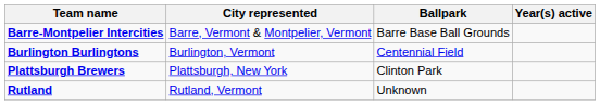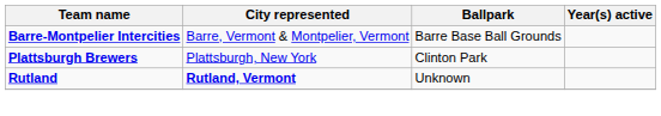 <table class="wikitable">
 <tr>
 <th>Team name</th>
 <th>City represented</th>
 <th>Ballpark</th>
 <th>Year(s) active</th>
 </tr>
 <tr>
 <td><strong><a href='#'>Barre-Montpelier Intercities</a></strong></td>
 <td><a href='#'>Barre, Vermont</a> & <a href='#'>Montpelier, Vermont</a></td>
 <td>Barre Base Ball Grounds</td>
 <td></td>
 </tr>
 <tr>
-<td><strong><a href='#'>Burlington Burlingtons</a></strong></td>
-<td><a href='#'>Burlington, Vermont</a></td>
-<td><a href='#'>Centennial Field</a></td>
-<td></td>
-</tr>
-<tr>
 <td><strong><a href='#'>Plattsburgh Brewers</a></strong></td>
 <td><a href='#'>Plattsburgh, New York</a></td>
 <td>Clinton Park</td>
 <td></td>
 </tr>
 <tr>
 <td><strong><a href='#'>Rutland</a></strong></td>
-<td><a href='#'>Rutland, Vermont</a></td>
+<td><strong><a href='#'>Rutland, Vermont</a></strong></td>
 <td>Unknown</td>
 <td></td>
 </tr>
 <tr>
 </tr>
 </table>
